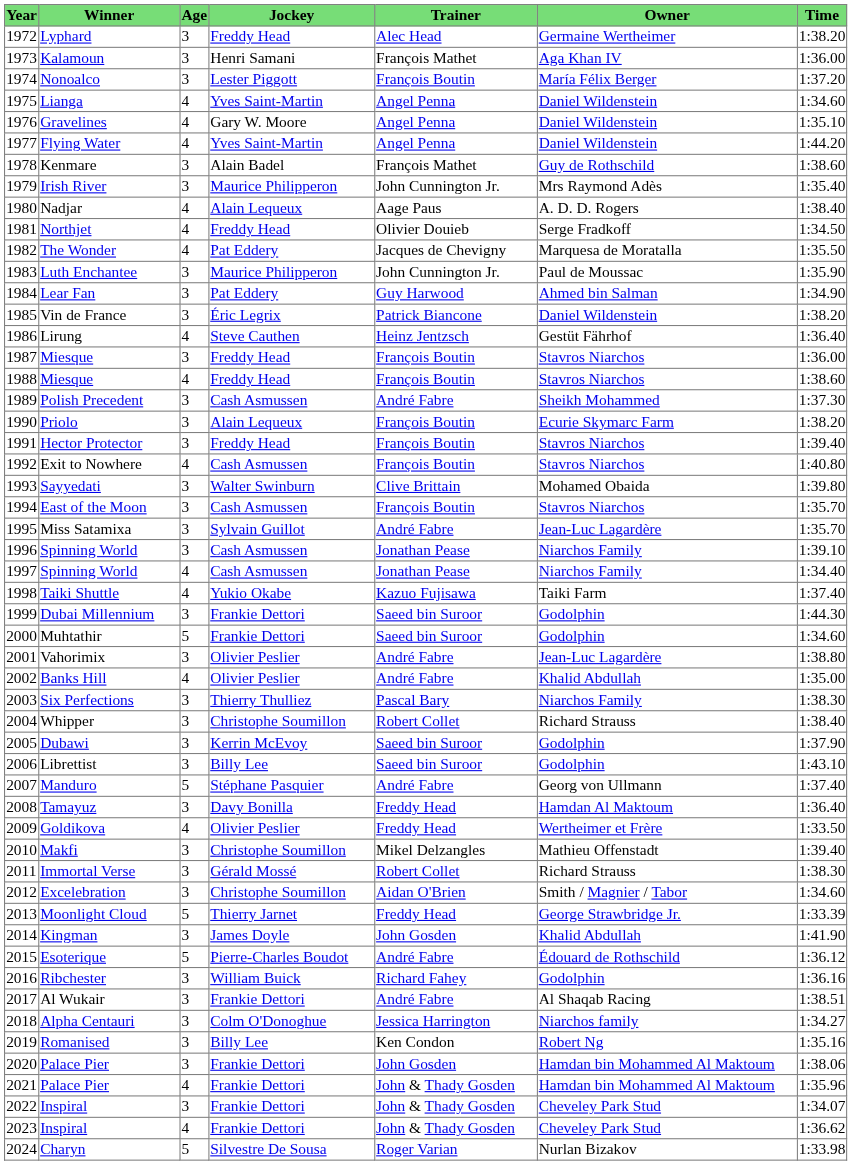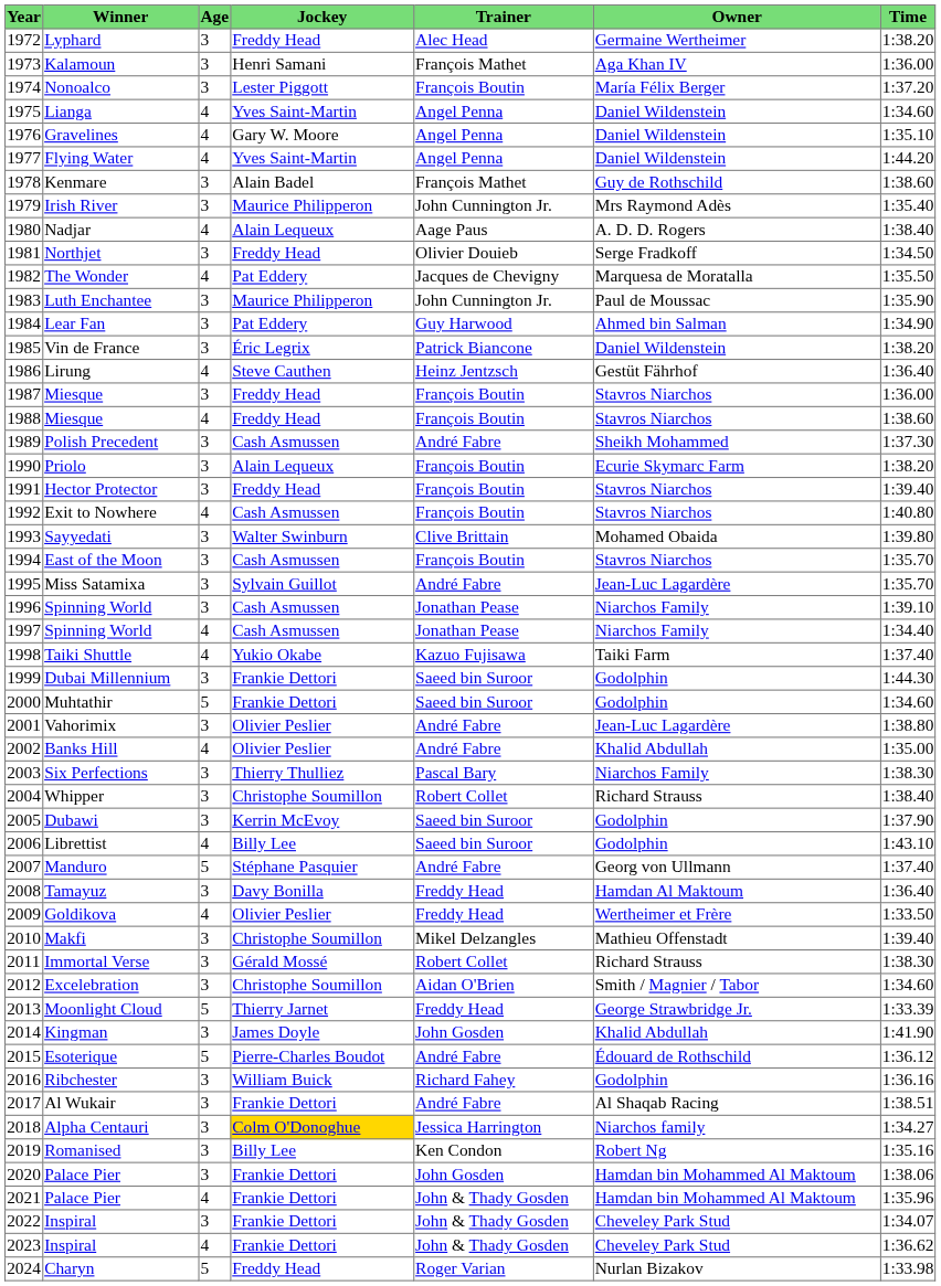 <table class = "sortable" | border="1" style="border-collapse: collapse; font-size:90%">
 <tr bgcolor="#77dd77" align="center">
 <th>Year</th>
 <th>Winner</th>
 <th>Age</th>
 <th>Jockey</th>
 <th>Trainer</th>
 <th>Owner</th>
 <th>Time</th>
 </tr>
 <tr>
 <td>1972</td>
 <td width=129px><a href='#'>Lyphard</a></td>
 <td>3</td>
 <td width=152px><a href='#'>Freddy Head</a></td>
 <td width=149px><a href='#'>Alec Head</a></td>
 <td width=240px><a href='#'>Germaine Wertheimer</a></td>
 <td>1:38.20</td>
 </tr>
 <tr>
 <td>1973</td>
 <td><a href='#'>Kalamoun</a></td>
 <td>3</td>
 <td>Henri Samani</td>
 <td>François Mathet</td>
 <td><a href='#'>Aga Khan IV</a></td>
 <td>1:36.00</td>
 </tr>
 <tr>
 <td>1974</td>
 <td><a href='#'>Nonoalco</a></td>
 <td>3</td>
 <td><a href='#'>Lester Piggott</a></td>
 <td><a href='#'>François Boutin</a></td>
 <td><a href='#'>María Félix Berger</a></td>
 <td>1:37.20</td>
 </tr>
 <tr>
 <td>1975</td>
 <td><a href='#'>Lianga</a></td>
 <td>4</td>
 <td><a href='#'>Yves Saint-Martin</a></td>
 <td><a href='#'>Angel Penna</a></td>
 <td><a href='#'>Daniel Wildenstein</a></td>
 <td>1:34.60</td>
 </tr>
 <tr>
 <td>1976</td>
 <td><a href='#'>Gravelines</a></td>
 <td>4</td>
 <td>Gary W. Moore</td>
 <td><a href='#'>Angel Penna</a></td>
 <td><a href='#'>Daniel Wildenstein</a></td>
 <td>1:35.10</td>
 </tr>
 <tr>
 <td>1977</td>
 <td><a href='#'>Flying Water</a></td>
 <td>4</td>
 <td><a href='#'>Yves Saint-Martin</a></td>
 <td><a href='#'>Angel Penna</a></td>
 <td><a href='#'>Daniel Wildenstein</a></td>
 <td>1:44.20</td>
 </tr>
 <tr>
 <td>1978</td>
 <td>Kenmare</td>
 <td>3</td>
 <td>Alain Badel</td>
 <td>François Mathet</td>
 <td><a href='#'>Guy de Rothschild</a></td>
 <td>1:38.60</td>
 </tr>
 <tr>
 <td>1979</td>
 <td><a href='#'>Irish River</a></td>
 <td>3</td>
 <td><a href='#'>Maurice Philipperon</a></td>
 <td>John Cunnington Jr.</td>
 <td>Mrs Raymond Adès</td>
 <td>1:35.40</td>
 </tr>
 <tr>
 <td>1980</td>
 <td>Nadjar</td>
 <td>4</td>
 <td><a href='#'>Alain Lequeux</a></td>
 <td>Aage Paus</td>
 <td>A. D. D. Rogers</td>
 <td>1:38.40</td>
 </tr>
 <tr>
 <td>1981</td>
 <td><a href='#'>Northjet</a></td>
-<td>4</td>
+<td>3</td>
 <td><a href='#'>Freddy Head</a></td>
 <td>Olivier Douieb</td>
 <td>Serge Fradkoff</td>
 <td>1:34.50</td>
 </tr>
 <tr>
 <td>1982</td>
 <td><a href='#'>The Wonder</a></td>
 <td>4</td>
 <td><a href='#'>Pat Eddery</a></td>
 <td>Jacques de Chevigny</td>
 <td>Marquesa de Moratalla</td>
 <td>1:35.50</td>
 </tr>
 <tr>
 <td>1983</td>
 <td><a href='#'>Luth Enchantee</a></td>
 <td>3</td>
 <td><a href='#'>Maurice Philipperon</a></td>
 <td>John Cunnington Jr.</td>
 <td>Paul de Moussac</td>
 <td>1:35.90</td>
 </tr>
 <tr>
 <td>1984</td>
 <td><a href='#'>Lear Fan</a></td>
 <td>3</td>
 <td><a href='#'>Pat Eddery</a></td>
 <td><a href='#'>Guy Harwood</a></td>
 <td><a href='#'>Ahmed bin Salman</a></td>
 <td>1:34.90</td>
 </tr>
 <tr>
 <td>1985</td>
 <td>Vin de France</td>
 <td>3</td>
 <td><a href='#'>Éric Legrix</a></td>
 <td><a href='#'>Patrick Biancone</a></td>
 <td><a href='#'>Daniel Wildenstein</a></td>
 <td>1:38.20</td>
 </tr>
 <tr>
 <td>1986</td>
 <td>Lirung</td>
 <td>4</td>
 <td><a href='#'>Steve Cauthen</a></td>
 <td><a href='#'>Heinz Jentzsch</a></td>
 <td>Gestüt Fährhof</td>
 <td>1:36.40</td>
 </tr>
 <tr>
 <td>1987</td>
 <td><a href='#'>Miesque</a></td>
 <td>3</td>
 <td><a href='#'>Freddy Head</a></td>
 <td><a href='#'>François Boutin</a></td>
 <td><a href='#'>Stavros Niarchos</a></td>
 <td>1:36.00</td>
 </tr>
 <tr>
 <td>1988</td>
 <td><a href='#'>Miesque</a></td>
 <td>4</td>
 <td><a href='#'>Freddy Head</a></td>
 <td><a href='#'>François Boutin</a></td>
 <td><a href='#'>Stavros Niarchos</a></td>
 <td>1:38.60</td>
 </tr>
 <tr>
 <td>1989</td>
 <td><a href='#'>Polish Precedent</a></td>
 <td>3</td>
 <td><a href='#'>Cash Asmussen</a></td>
 <td><a href='#'>André Fabre</a></td>
 <td><a href='#'>Sheikh Mohammed</a></td>
 <td>1:37.30</td>
 </tr>
 <tr>
 <td>1990</td>
 <td><a href='#'>Priolo</a></td>
 <td>3</td>
 <td><a href='#'>Alain Lequeux</a></td>
 <td><a href='#'>François Boutin</a></td>
 <td><a href='#'>Ecurie Skymarc Farm</a></td>
 <td>1:38.20</td>
 </tr>
 <tr>
 <td>1991</td>
 <td><a href='#'>Hector Protector</a></td>
 <td>3</td>
 <td><a href='#'>Freddy Head</a></td>
 <td><a href='#'>François Boutin</a></td>
 <td><a href='#'>Stavros Niarchos</a></td>
 <td>1:39.40</td>
 </tr>
 <tr>
 <td>1992</td>
 <td>Exit to Nowhere</td>
 <td>4</td>
 <td><a href='#'>Cash Asmussen</a></td>
 <td><a href='#'>François Boutin</a></td>
 <td><a href='#'>Stavros Niarchos</a></td>
 <td>1:40.80</td>
 </tr>
 <tr>
 <td>1993</td>
 <td><a href='#'>Sayyedati</a></td>
 <td>3</td>
 <td><a href='#'>Walter Swinburn</a></td>
 <td><a href='#'>Clive Brittain</a></td>
 <td>Mohamed Obaida</td>
 <td>1:39.80</td>
 </tr>
 <tr>
 <td>1994</td>
 <td><a href='#'>East of the Moon</a></td>
 <td>3</td>
 <td><a href='#'>Cash Asmussen</a></td>
 <td><a href='#'>François Boutin</a></td>
 <td><a href='#'>Stavros Niarchos</a></td>
 <td>1:35.70</td>
 </tr>
 <tr>
 <td>1995</td>
 <td>Miss Satamixa</td>
 <td>3</td>
 <td><a href='#'>Sylvain Guillot</a></td>
 <td><a href='#'>André Fabre</a></td>
 <td><a href='#'>Jean-Luc Lagardère</a></td>
 <td>1:35.70</td>
 </tr>
 <tr>
 <td>1996</td>
 <td><a href='#'>Spinning World</a></td>
 <td>3</td>
 <td><a href='#'>Cash Asmussen</a></td>
 <td><a href='#'>Jonathan Pease</a></td>
 <td><a href='#'>Niarchos Family</a></td>
 <td>1:39.10</td>
 </tr>
 <tr>
 <td>1997</td>
 <td><a href='#'>Spinning World</a></td>
 <td>4</td>
 <td><a href='#'>Cash Asmussen</a></td>
 <td><a href='#'>Jonathan Pease</a></td>
 <td><a href='#'>Niarchos Family</a></td>
 <td>1:34.40</td>
 </tr>
 <tr>
 <td>1998</td>
 <td><a href='#'>Taiki Shuttle</a></td>
 <td>4</td>
 <td><a href='#'>Yukio Okabe</a></td>
 <td><a href='#'>Kazuo Fujisawa</a></td>
 <td>Taiki Farm</td>
 <td>1:37.40</td>
 </tr>
 <tr>
 <td>1999</td>
 <td><a href='#'>Dubai Millennium</a></td>
 <td>3</td>
 <td><a href='#'>Frankie Dettori</a></td>
 <td><a href='#'>Saeed bin Suroor</a></td>
 <td><a href='#'>Godolphin</a></td>
 <td>1:44.30</td>
 </tr>
 <tr>
 <td>2000</td>
 <td>Muhtathir</td>
 <td>5</td>
 <td><a href='#'>Frankie Dettori</a></td>
 <td><a href='#'>Saeed bin Suroor</a></td>
 <td><a href='#'>Godolphin</a></td>
 <td>1:34.60</td>
 </tr>
 <tr>
 <td>2001</td>
 <td>Vahorimix </td>
 <td>3</td>
 <td><a href='#'>Olivier Peslier</a></td>
 <td><a href='#'>André Fabre</a></td>
 <td><a href='#'>Jean-Luc Lagardère</a></td>
 <td>1:38.80</td>
 </tr>
 <tr>
 <td>2002</td>
 <td><a href='#'>Banks Hill</a></td>
 <td>4</td>
 <td><a href='#'>Olivier Peslier</a></td>
 <td><a href='#'>André Fabre</a></td>
 <td><a href='#'>Khalid Abdullah</a></td>
 <td>1:35.00</td>
 </tr>
 <tr>
 <td>2003</td>
 <td><a href='#'>Six Perfections</a></td>
 <td>3</td>
 <td><a href='#'>Thierry Thulliez</a></td>
 <td><a href='#'>Pascal Bary</a></td>
 <td><a href='#'>Niarchos Family</a></td>
 <td>1:38.30</td>
 </tr>
 <tr>
 <td>2004</td>
 <td>Whipper</td>
 <td>3</td>
 <td><a href='#'>Christophe Soumillon</a></td>
 <td><a href='#'>Robert Collet</a></td>
 <td>Richard Strauss</td>
 <td>1:38.40</td>
 </tr>
 <tr>
 <td>2005</td>
 <td><a href='#'>Dubawi</a></td>
 <td>3</td>
 <td><a href='#'>Kerrin McEvoy</a></td>
 <td><a href='#'>Saeed bin Suroor</a></td>
 <td><a href='#'>Godolphin</a></td>
 <td>1:37.90</td>
 </tr>
 <tr>
 <td>2006</td>
 <td>Librettist</td>
-<td>3</td>
+<td>4</td>
 <td><a href='#'>Billy Lee</a></td>
 <td><a href='#'>Saeed bin Suroor</a></td>
 <td><a href='#'>Godolphin</a></td>
 <td>1:43.10</td>
 </tr>
 <tr>
 <td>2007</td>
 <td><a href='#'>Manduro</a></td>
 <td>5</td>
 <td><a href='#'>Stéphane Pasquier</a></td>
 <td><a href='#'>André Fabre</a></td>
 <td>Georg von Ullmann</td>
 <td>1:37.40</td>
 </tr>
 <tr>
 <td>2008</td>
 <td><a href='#'>Tamayuz</a></td>
 <td>3</td>
 <td><a href='#'>Davy Bonilla</a></td>
 <td><a href='#'>Freddy Head</a></td>
 <td><a href='#'>Hamdan Al Maktoum</a></td>
 <td>1:36.40</td>
 </tr>
 <tr>
 <td>2009</td>
 <td><a href='#'>Goldikova</a></td>
 <td>4</td>
 <td><a href='#'>Olivier Peslier</a></td>
 <td><a href='#'>Freddy Head</a></td>
 <td><a href='#'>Wertheimer et Frère</a></td>
 <td>1:33.50</td>
 </tr>
 <tr>
 <td>2010</td>
 <td><a href='#'>Makfi</a></td>
 <td>3</td>
 <td><a href='#'>Christophe Soumillon</a></td>
 <td>Mikel Delzangles</td>
 <td>Mathieu Offenstadt</td>
 <td>1:39.40</td>
 </tr>
 <tr>
 <td>2011</td>
 <td><a href='#'>Immortal Verse</a></td>
 <td>3</td>
 <td><a href='#'>Gérald Mossé</a></td>
 <td><a href='#'>Robert Collet</a></td>
 <td>Richard Strauss</td>
 <td>1:38.30</td>
 </tr>
 <tr>
 <td>2012</td>
 <td><a href='#'>Excelebration</a></td>
 <td>3</td>
 <td><a href='#'>Christophe Soumillon</a></td>
 <td><a href='#'>Aidan O'Brien</a></td>
 <td>Smith  / <a href='#'>Magnier</a> / <a href='#'>Tabor</a></td>
 <td>1:34.60</td>
 </tr>
 <tr>
 <td>2013</td>
 <td><a href='#'>Moonlight Cloud</a></td>
 <td>5</td>
 <td><a href='#'>Thierry Jarnet</a></td>
 <td><a href='#'>Freddy Head</a></td>
 <td><a href='#'>George Strawbridge Jr.</a></td>
 <td>1:33.39</td>
 </tr>
 <tr>
 <td>2014</td>
 <td><a href='#'>Kingman</a></td>
 <td>3</td>
 <td><a href='#'>James Doyle</a></td>
 <td><a href='#'>John Gosden</a></td>
 <td><a href='#'>Khalid Abdullah</a></td>
 <td>1:41.90</td>
 </tr>
 <tr>
 <td>2015</td>
 <td><a href='#'>Esoterique</a></td>
 <td>5</td>
 <td><a href='#'>Pierre-Charles Boudot</a></td>
 <td><a href='#'>André Fabre</a></td>
 <td><a href='#'>Édouard de Rothschild</a></td>
 <td>1:36.12</td>
 </tr>
 <tr>
 <td>2016</td>
 <td><a href='#'>Ribchester</a></td>
 <td>3</td>
 <td><a href='#'>William Buick</a></td>
 <td><a href='#'>Richard Fahey</a></td>
 <td><a href='#'>Godolphin</a></td>
 <td>1:36.16</td>
 </tr>
 <tr>
 <td>2017</td>
 <td>Al Wukair</td>
 <td>3</td>
 <td><a href='#'>Frankie Dettori</a></td>
 <td><a href='#'>André Fabre</a></td>
 <td>Al Shaqab Racing</td>
 <td>1:38.51</td>
 </tr>
 <tr>
 <td>2018</td>
 <td><a href='#'>Alpha Centauri</a></td>
 <td>3</td>
-<td><a href='#'>Colm O'Donoghue</a></td>
+<td style="background: gold;"><a href='#'>Colm O'Donoghue</a></td>
 <td><a href='#'>Jessica Harrington</a></td>
 <td><a href='#'>Niarchos family</a></td>
 <td>1:34.27</td>
 </tr>
 <tr>
 <td>2019</td>
 <td><a href='#'>Romanised</a></td>
 <td>3</td>
 <td><a href='#'>Billy Lee</a></td>
 <td>Ken Condon</td>
 <td><a href='#'>Robert Ng</a></td>
 <td>1:35.16</td>
 </tr>
 <tr>
 <td>2020</td>
 <td><a href='#'>Palace Pier</a></td>
 <td>3</td>
 <td><a href='#'>Frankie Dettori</a></td>
 <td><a href='#'>John Gosden</a></td>
 <td><a href='#'>Hamdan bin Mohammed Al Maktoum</a></td>
 <td>1:38.06</td>
 </tr>
 <tr>
 <td>2021</td>
 <td><a href='#'>Palace Pier</a></td>
 <td>4</td>
 <td><a href='#'>Frankie Dettori</a></td>
 <td><a href='#'>John</a> & <a href='#'>Thady Gosden</a></td>
 <td><a href='#'>Hamdan bin Mohammed Al Maktoum</a></td>
 <td>1:35.96</td>
 </tr>
 <tr>
 <td>2022</td>
 <td><a href='#'>Inspiral</a></td>
 <td>3</td>
 <td><a href='#'>Frankie Dettori</a></td>
 <td><a href='#'>John</a> & <a href='#'>Thady Gosden</a></td>
 <td><a href='#'>Cheveley Park Stud</a></td>
 <td>1:34.07</td>
 </tr>
 <tr>
 <td>2023</td>
 <td><a href='#'>Inspiral</a></td>
 <td>4</td>
 <td><a href='#'>Frankie Dettori</a></td>
 <td><a href='#'>John</a> & <a href='#'>Thady Gosden</a></td>
 <td><a href='#'>Cheveley Park Stud</a></td>
 <td>1:36.62</td>
 </tr>
 <tr>
 <td>2024</td>
 <td><a href='#'>Charyn</a></td>
 <td>5</td>
-<td><a href='#'>Silvestre De Sousa</a></td>
+<td><a href='#'>Freddy Head</a></td>
 <td><a href='#'>Roger Varian</a></td>
 <td>Nurlan Bizakov</td>
 <td>1:33.98</td>
 </tr>
 </table>
